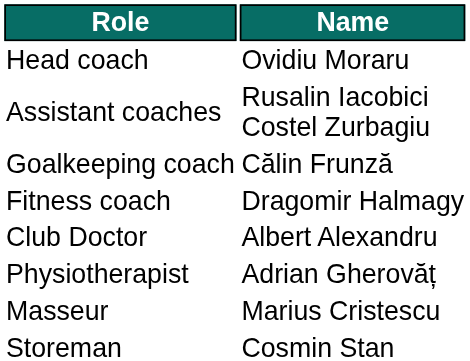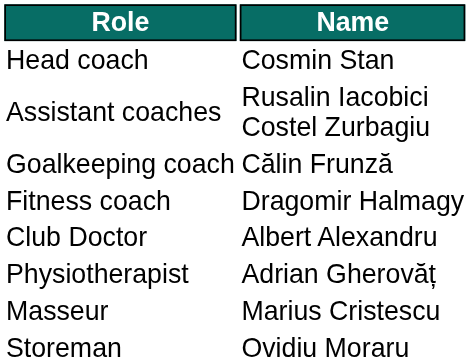 <table class="toccolours">
 <tr>
 <th style="background:#076d65;color:#FFFFFF;border:1px solid #000000;">Role</th>
 <th style="background:#076d65;color:#FFFFFF;border:1px solid #000000;">Name</th>
 </tr>
 <tr>
 <td>Head coach</td>
-<td> Ovidiu Moraru</td>
+<td> Cosmin Stan</td>
 </tr>
 <tr>
 <td>Assistant coaches</td>
 <td> Rusalin Iacobici <br>  Costel Zurbagiu</td>
 </tr>
 <tr>
 <td>Goalkeeping coach</td>
 <td> Călin Frunză</td>
 </tr>
 <tr>
 <td>Fitness coach</td>
 <td> Dragomir Halmagy</td>
 </tr>
 <tr>
 <td>Club Doctor</td>
 <td> Albert Alexandru</td>
 </tr>
 <tr>
 <td>Physiotherapist</td>
 <td> Adrian Gherovăț</td>
 </tr>
 <tr>
 <td>Masseur</td>
 <td> Marius Cristescu</td>
 </tr>
 <tr>
 <td>Storeman</td>
-<td> Cosmin Stan</td>
+<td> Ovidiu Moraru</td>
 </tr>
 </table>
